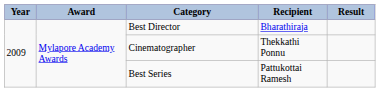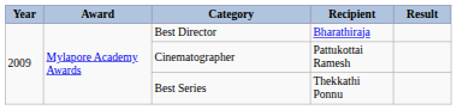 <table class="wikitable" width="70%">
 <tr bgcolor="blue">
 <th style="width:25pt; background:LightSteelBlue;">Year</th>
 <th style="width:80pt; background:LightSteelBlue;">Award</th>
 <th style="width:120pt; background:LightSteelBlue;">Category</th>
 <th style="width:60pt; background:LightSteelBlue;">Recipient</th>
 <th style="width:40pt; background:LightSteelBlue;">Result</th>
 </tr>
 <tr>
 <td rowspan="3">2009</td>
 <td rowspan="3"><a href='#'>Mylapore Academy Awards </a></td>
 <td>Best Director</td>
 <td><a href='#'>Bharathiraja</a></td>
 <td></td>
 </tr>
 <tr>
 <td>Cinematographer</td>
-<td>Thekkathi Ponnu</td>
+<td>Pattukottai Ramesh</td>
 <td></td>
 </tr>
 <tr>
 <td>Best Series</td>
-<td>Pattukottai Ramesh</td>
+<td>Thekkathi Ponnu</td>
 <td></td>
 </tr>
 </table>
